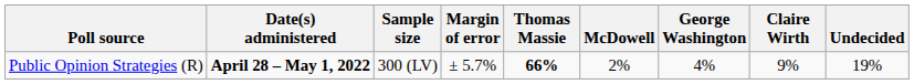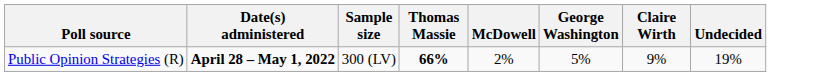 <table class="wikitable" style="font-size:90%;text-align:center;">
 <tr valign=bottom>
 <th>Poll source</th>
 <th>Date(s)<br>administered</th>
 <th>Sample<br>size</th>
-<th>Margin<br>of error</th>
 <th style="width:60px;">Thomas<br>Massie</th>
 <th style="width:60px;"><br>McDowell</th>
 <th style="width:60px;">George<br>Washington</th>
 <th style="width:60px;">Claire<br>Wirth</th>
 <th>Undecided</th>
 </tr>
 <tr>
 <td style="text-align:left;"><a href='#'>Public Opinion Strategies</a> (R)</td>
 <td><strong>April 28 – May 1, 2022</strong></td>
 <td>300 (LV)</td>
-<td>± 5.7%</td>
 <td><strong>66%</strong></td>
 <td>2%</td>
-<td>4%</td>
+<td>5%</td>
 <td>9%</td>
 <td>19%</td>
 </tr>
 </table>
